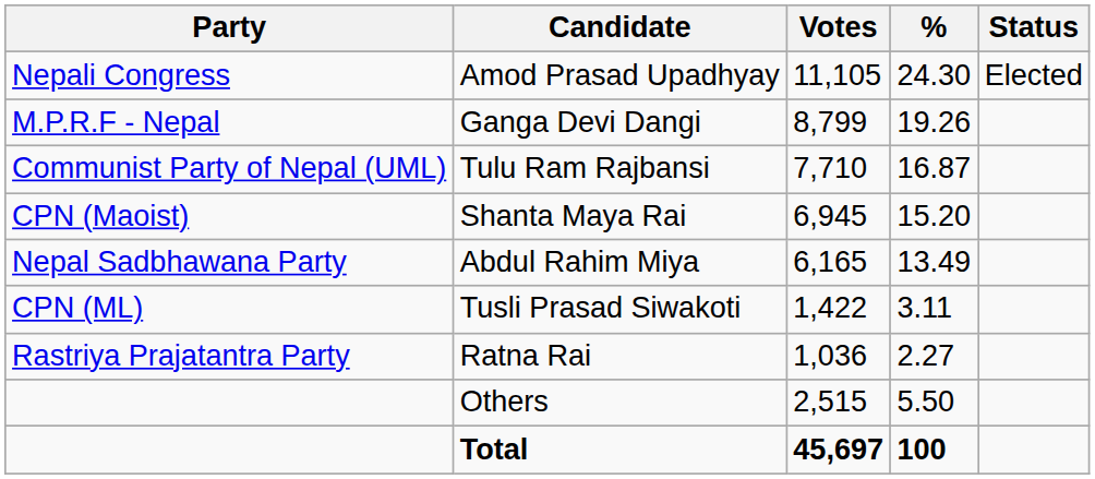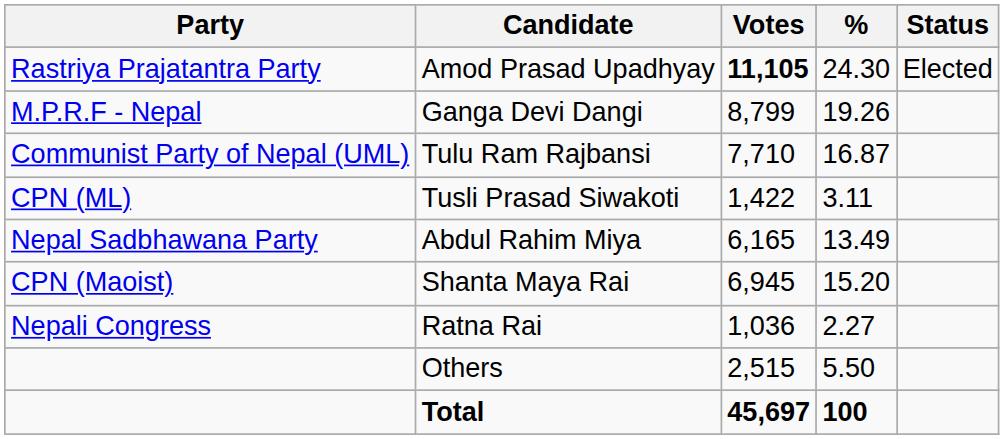 <table class="wikitable">
 <tr>
 <th>Party</th>
 <th>Candidate</th>
 <th>Votes</th>
 <th>%</th>
 <th>Status</th>
 </tr>
 <tr>
-<td><a href='#'>Nepali Congress</a></td>
+<td><a href='#'>Rastriya Prajatantra Party</a></td>
 <td>Amod Prasad Upadhyay</td>
-<td>11,105</td>
+<td><strong>11,105</strong></td>
 <td>24.30</td>
 <td>Elected</td>
 </tr>
 <tr>
 <td><a href='#'>M.P.R.F - Nepal</a></td>
 <td>Ganga Devi Dangi</td>
 <td>8,799</td>
 <td>19.26</td>
 <td></td>
 </tr>
 <tr>
 <td><a href='#'>Communist Party of Nepal (UML)</a></td>
 <td>Tulu Ram Rajbansi</td>
 <td>7,710</td>
 <td>16.87</td>
 <td></td>
 </tr>
 <tr>
-<td><a href='#'>CPN (Maoist)</a></td>
-<td>Shanta Maya Rai</td>
-<td>6,945</td>
-<td>15.20</td>
+<td><a href='#'>CPN (ML)</a></td>
+<td>Tusli Prasad Siwakoti</td>
+<td>1,422</td>
+<td>3.11</td>
 <td></td>
 </tr>
 <tr>
 <td><a href='#'>Nepal Sadbhawana Party</a></td>
 <td>Abdul Rahim Miya</td>
 <td>6,165</td>
 <td>13.49</td>
 <td></td>
 </tr>
 <tr>
-<td><a href='#'>CPN (ML)</a></td>
-<td>Tusli Prasad Siwakoti</td>
-<td>1,422</td>
-<td>3.11</td>
+<td><a href='#'>CPN (Maoist)</a></td>
+<td>Shanta Maya Rai</td>
+<td>6,945</td>
+<td>15.20</td>
 <td></td>
 </tr>
 <tr>
-<td><a href='#'>Rastriya Prajatantra Party</a></td>
+<td><a href='#'>Nepali Congress</a></td>
 <td>Ratna Rai</td>
 <td>1,036</td>
 <td>2.27</td>
 <td></td>
 </tr>
 <tr>
 <td></td>
 <td>Others</td>
 <td>2,515</td>
 <td>5.50</td>
 <td></td>
 </tr>
 <tr>
 <td></td>
 <td><strong>Total</strong></td>
 <td><strong>45,697</strong></td>
 <td><strong>100</strong></td>
 <td></td>
 </tr>
 </table>
